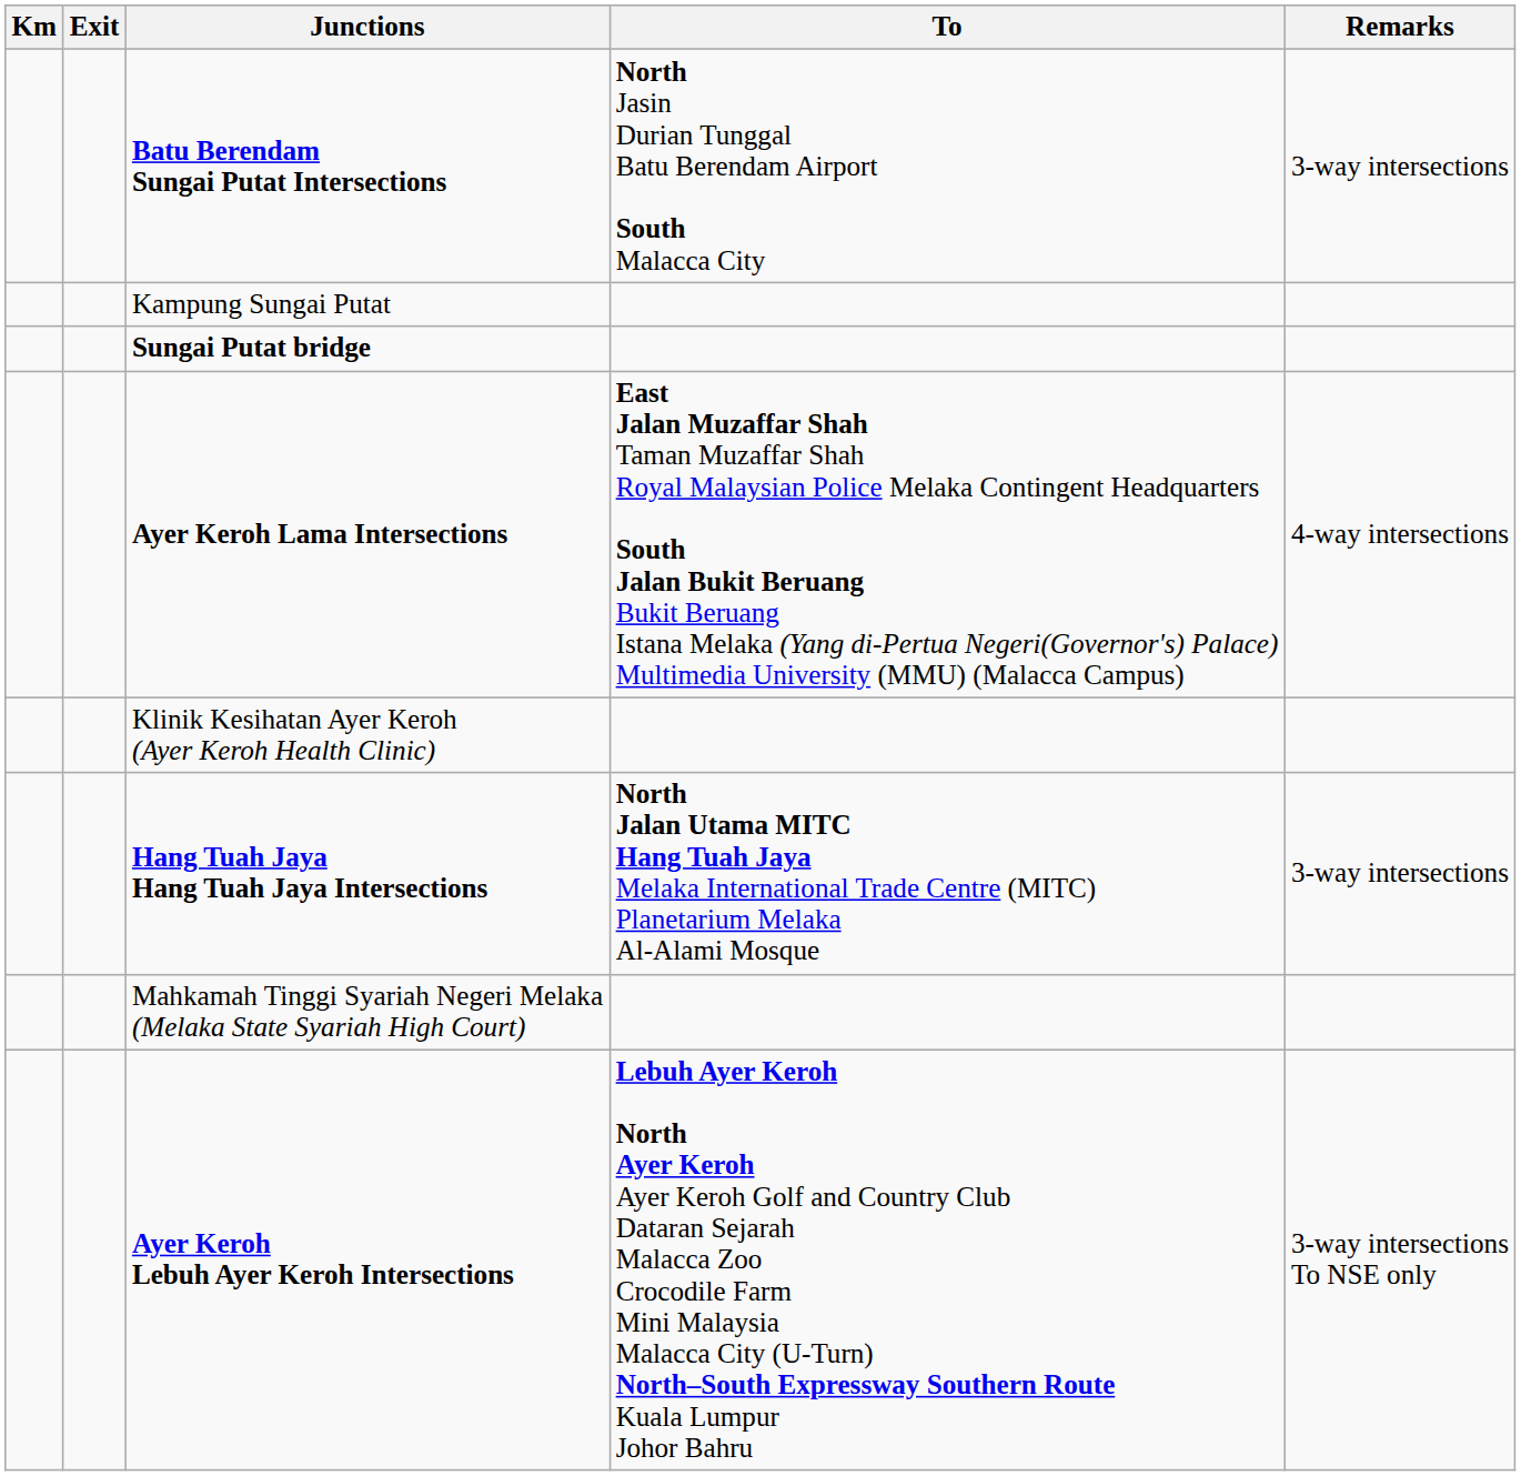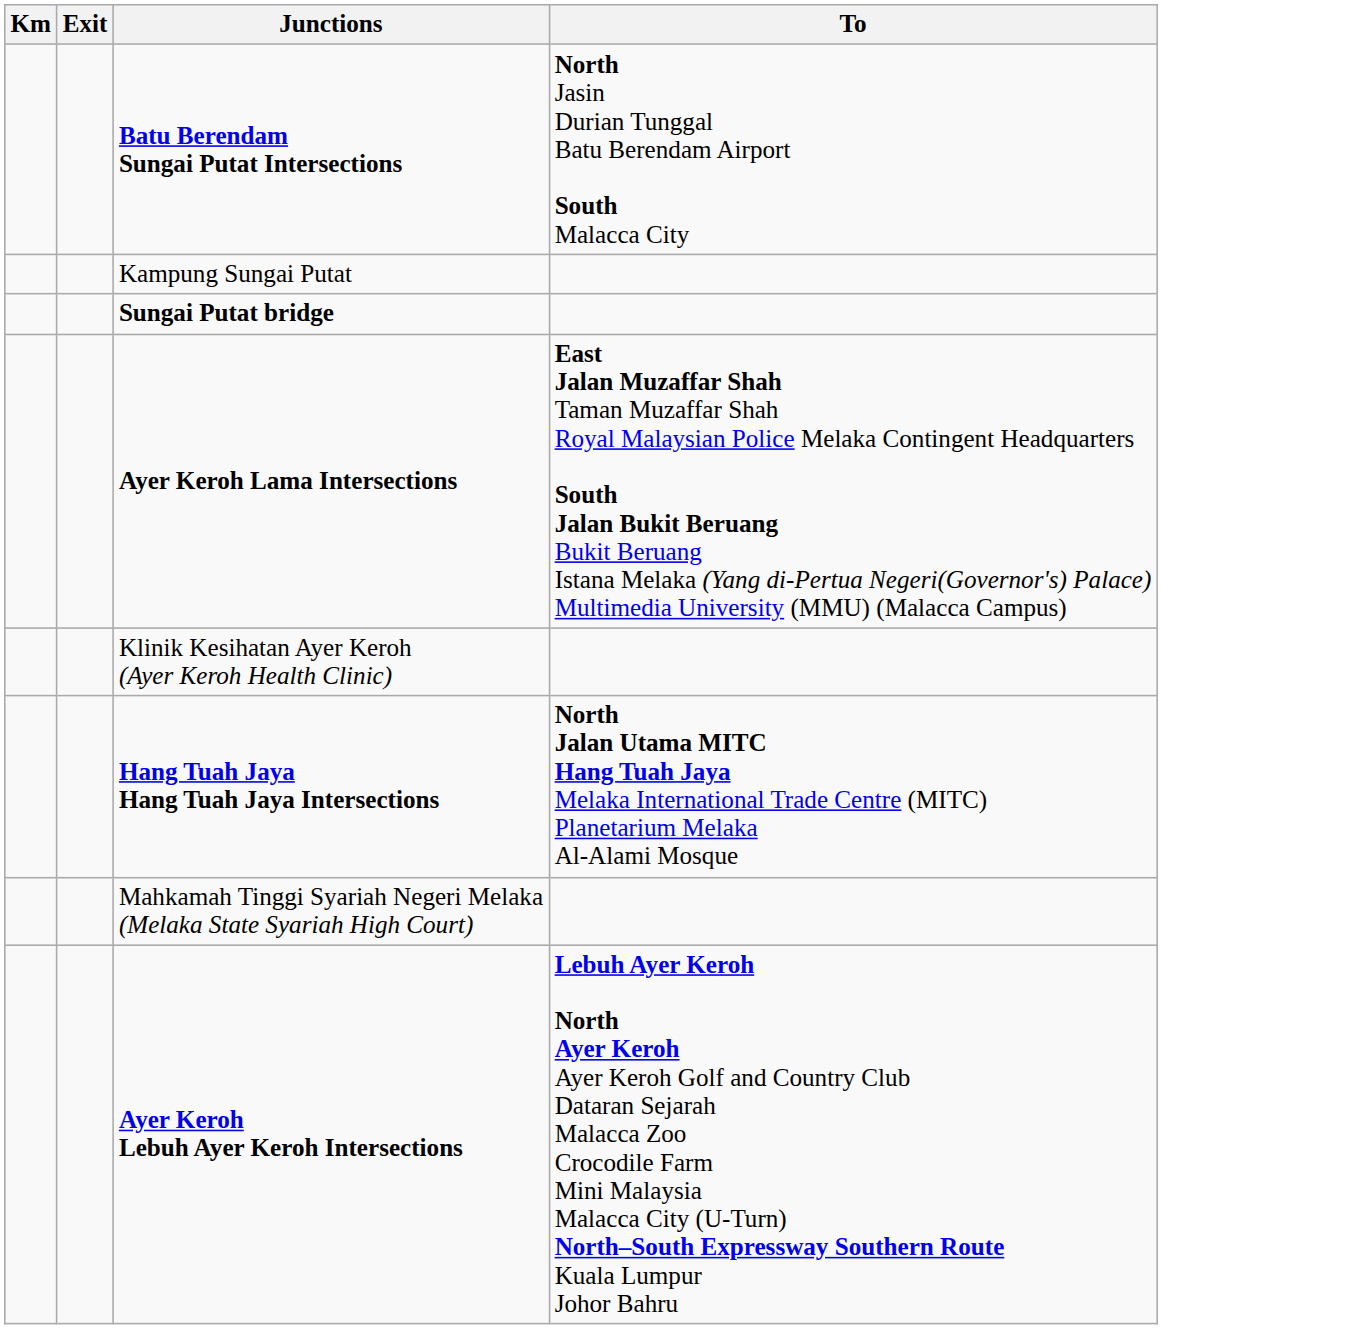 <table class="wikitable">
 <tr>
 <th>Km</th>
 <th>Exit</th>
 <th>Junctions</th>
 <th>To</th>
-<th>Remarks</th>
 </tr>
 <tr>
 <td></td>
 <td></td>
 <td><strong><a href='#'>Batu Berendam</a></strong><br><strong>Sungai Putat Intersections</strong></td>
 <td><strong>North</strong><br> Jasin<br> Durian Tunggal<br> Batu Berendam Airport <br><br><strong>South</strong><br> Malacca City</td>
-<td>3-way intersections</td>
 </tr>
 <tr>
 <td></td>
 <td></td>
 <td>Kampung Sungai Putat</td>
-<td></td>
 <td></td>
 </tr>
 <tr>
 <td></td>
 <td></td>
 <td><strong>Sungai Putat bridge</strong></td>
 <td></td>
-<td></td>
 </tr>
 <tr>
 <td></td>
 <td></td>
 <td><strong>Ayer Keroh Lama Intersections</strong></td>
 <td><strong>East</strong><br><strong>Jalan Muzaffar Shah</strong><br>Taman Muzaffar Shah<br><a href='#'>Royal Malaysian Police</a> Melaka Contingent Headquarters<br><br><strong>South</strong><br><strong>Jalan Bukit Beruang</strong><br><a href='#'>Bukit Beruang</a><br>Istana Melaka <em>(Yang di-Pertua Negeri(Governor's) Palace)</em><br><a href='#'>Multimedia University</a> (MMU) (Malacca Campus) </td>
-<td>4-way intersections</td>
 </tr>
 <tr>
 <td></td>
 <td></td>
 <td>Klinik Kesihatan Ayer Keroh <br><em>(Ayer Keroh Health Clinic)</em></td>
-<td></td>
 <td></td>
 </tr>
 <tr>
 <td></td>
 <td></td>
 <td><strong><a href='#'>Hang Tuah Jaya</a></strong><br><strong>Hang Tuah Jaya Intersections</strong></td>
 <td><strong>North</strong><br><strong>Jalan Utama MITC</strong><br><strong><a href='#'>Hang Tuah Jaya</a></strong><br><a href='#'>Melaka International Trade Centre</a> (MITC)<br><a href='#'>Planetarium Melaka</a><br>Al-Alami Mosque</td>
-<td>3-way intersections</td>
 </tr>
 <tr>
 <td></td>
 <td></td>
 <td>Mahkamah Tinggi Syariah Negeri Melaka<br><em>(Melaka State Syariah High Court)</em></td>
-<td></td>
 <td></td>
 </tr>
 <tr>
 <td></td>
 <td></td>
 <td><strong><a href='#'>Ayer Keroh</a></strong><br><strong>Lebuh Ayer Keroh Intersections</strong></td>
 <td> <strong><a href='#'>Lebuh Ayer Keroh</a></strong><br><br><strong>North</strong><br><strong><a href='#'>Ayer Keroh</a></strong><br>Ayer Keroh Golf and Country Club<br>Dataran Sejarah<br>Malacca Zoo<br>Crocodile Farm<br>Mini Malaysia<br>Malacca City (U-Turn)<br>  <strong><a href='#'>North–South Expressway Southern Route</a></strong><br>Kuala Lumpur<br>Johor Bahru</td>
-<td>3-way intersections<br>To NSE only</td>
 </tr>
 </table>
